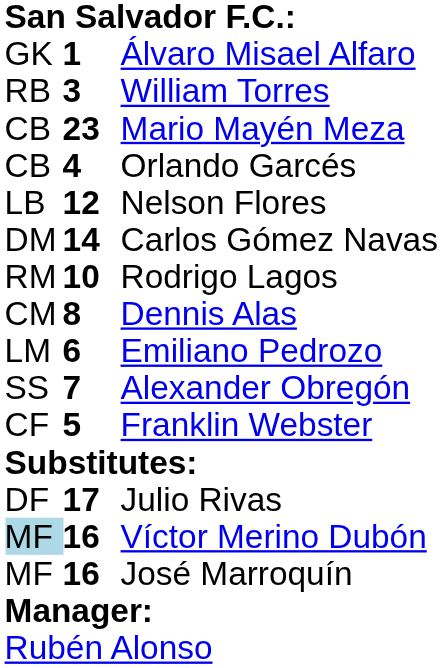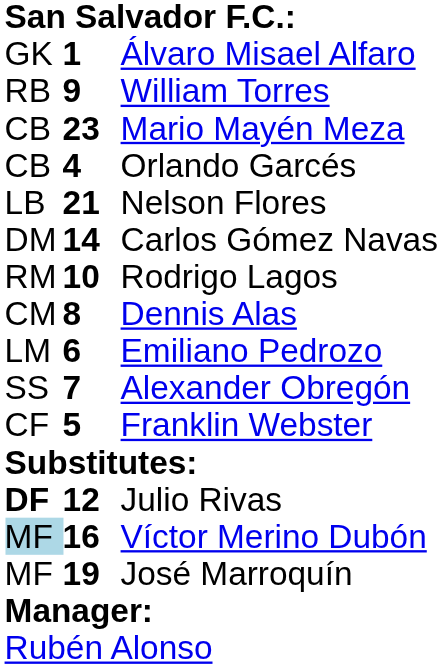 <table style="font-size: 90%" cellspacing="0" cellpadding="0" align="center">
 <tr>
 <td colspan="4"><strong>San Salvador F.C.:</strong></td>
 </tr>
 <tr>
 <th width=25></th>
 <th width=25></th>
 </tr>
 <tr>
 <td>GK</td>
 <td><strong>1</strong></td>
 <td> <a href='#'>Álvaro Misael Alfaro</a></td>
 </tr>
 <tr>
 <td>RB</td>
-<td><strong>3</strong></td>
+<td><strong>9</strong></td>
 <td> <a href='#'>William Torres</a> </td>
 </tr>
 <tr>
 <td>CB</td>
 <td><strong>23</strong></td>
 <td> <a href='#'>Mario Mayén Meza</a></td>
 </tr>
 <tr>
 <td>CB</td>
 <td><strong>4</strong></td>
 <td> Orlando Garcés</td>
 </tr>
 <tr>
 <td>LB</td>
-<td><strong>12</strong></td>
+<td><strong>21</strong></td>
 <td> Nelson Flores </td>
 </tr>
 <tr>
 <td>DM</td>
 <td><strong>14</strong></td>
 <td> Carlos Gómez Navas </td>
 </tr>
 <tr>
 <td>RM</td>
 <td><strong>10</strong></td>
 <td> Rodrigo Lagos </td>
 </tr>
 <tr>
 <td>CM</td>
 <td><strong>8</strong></td>
 <td> <a href='#'>Dennis Alas</a>  </td>
 </tr>
 <tr>
 <td>LM</td>
 <td><strong>6</strong></td>
 <td> <a href='#'>Emiliano Pedrozo</a></td>
 </tr>
 <tr>
 <td>SS</td>
 <td><strong>7</strong></td>
 <td> <a href='#'>Alexander Obregón</a></td>
 </tr>
 <tr>
 <td>CF</td>
 <td><strong>5</strong></td>
 <td> <a href='#'>Franklin Webster</a></td>
 </tr>
 <tr>
 <td colspan=3><strong>Substitutes:</strong></td>
 </tr>
 <tr>
-<td>DF</td>
-<td><strong>17</strong></td>
+<td><strong>DF</strong></td>
+<td><strong>12</strong></td>
 <td> Julio Rivas </td>
 </tr>
 <tr>
 <td style="background: lightblue;">MF</td>
 <td><strong>16</strong></td>
 <td> <a href='#'>Víctor Merino Dubón</a> </td>
 </tr>
 <tr>
 <td>MF</td>
-<td><strong>16</strong></td>
+<td><strong>19</strong></td>
 <td> José Marroquín  </td>
 </tr>
 <tr>
 <td colspan=3><strong>Manager:</strong></td>
 </tr>
 <tr>
 <td colspan=4>  <a href='#'>Rubén Alonso</a></td>
 </tr>
 </table>
